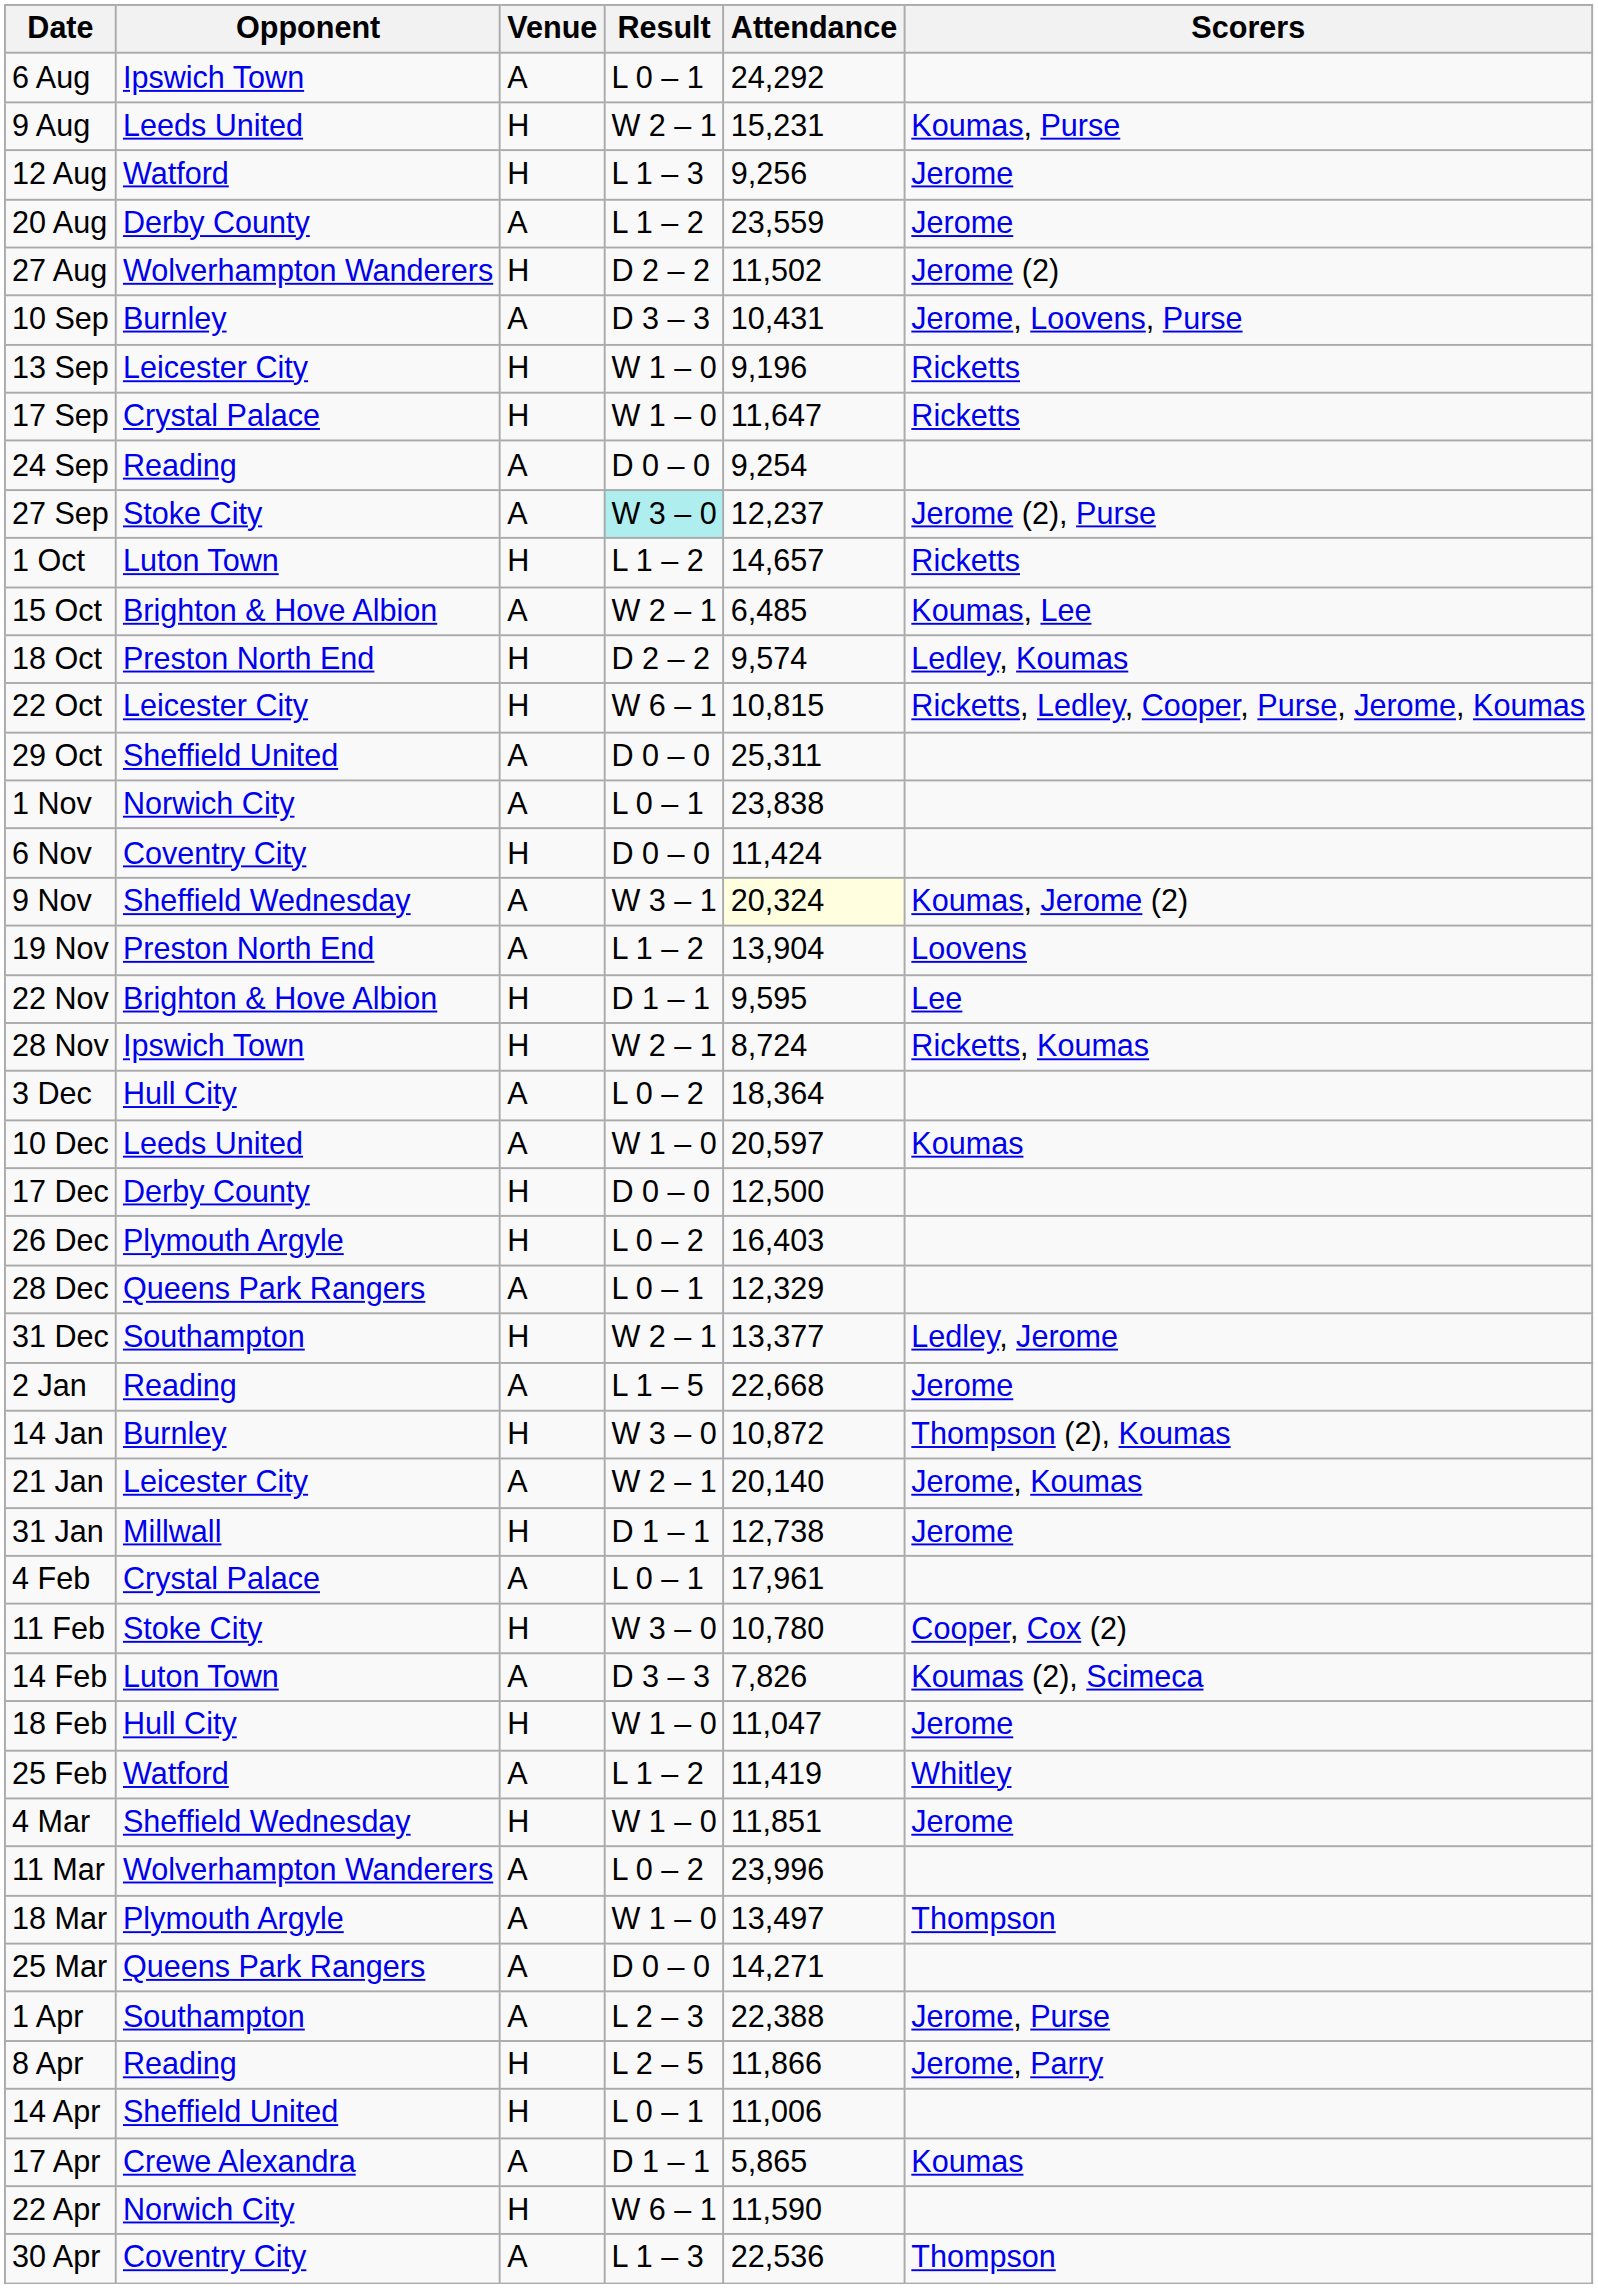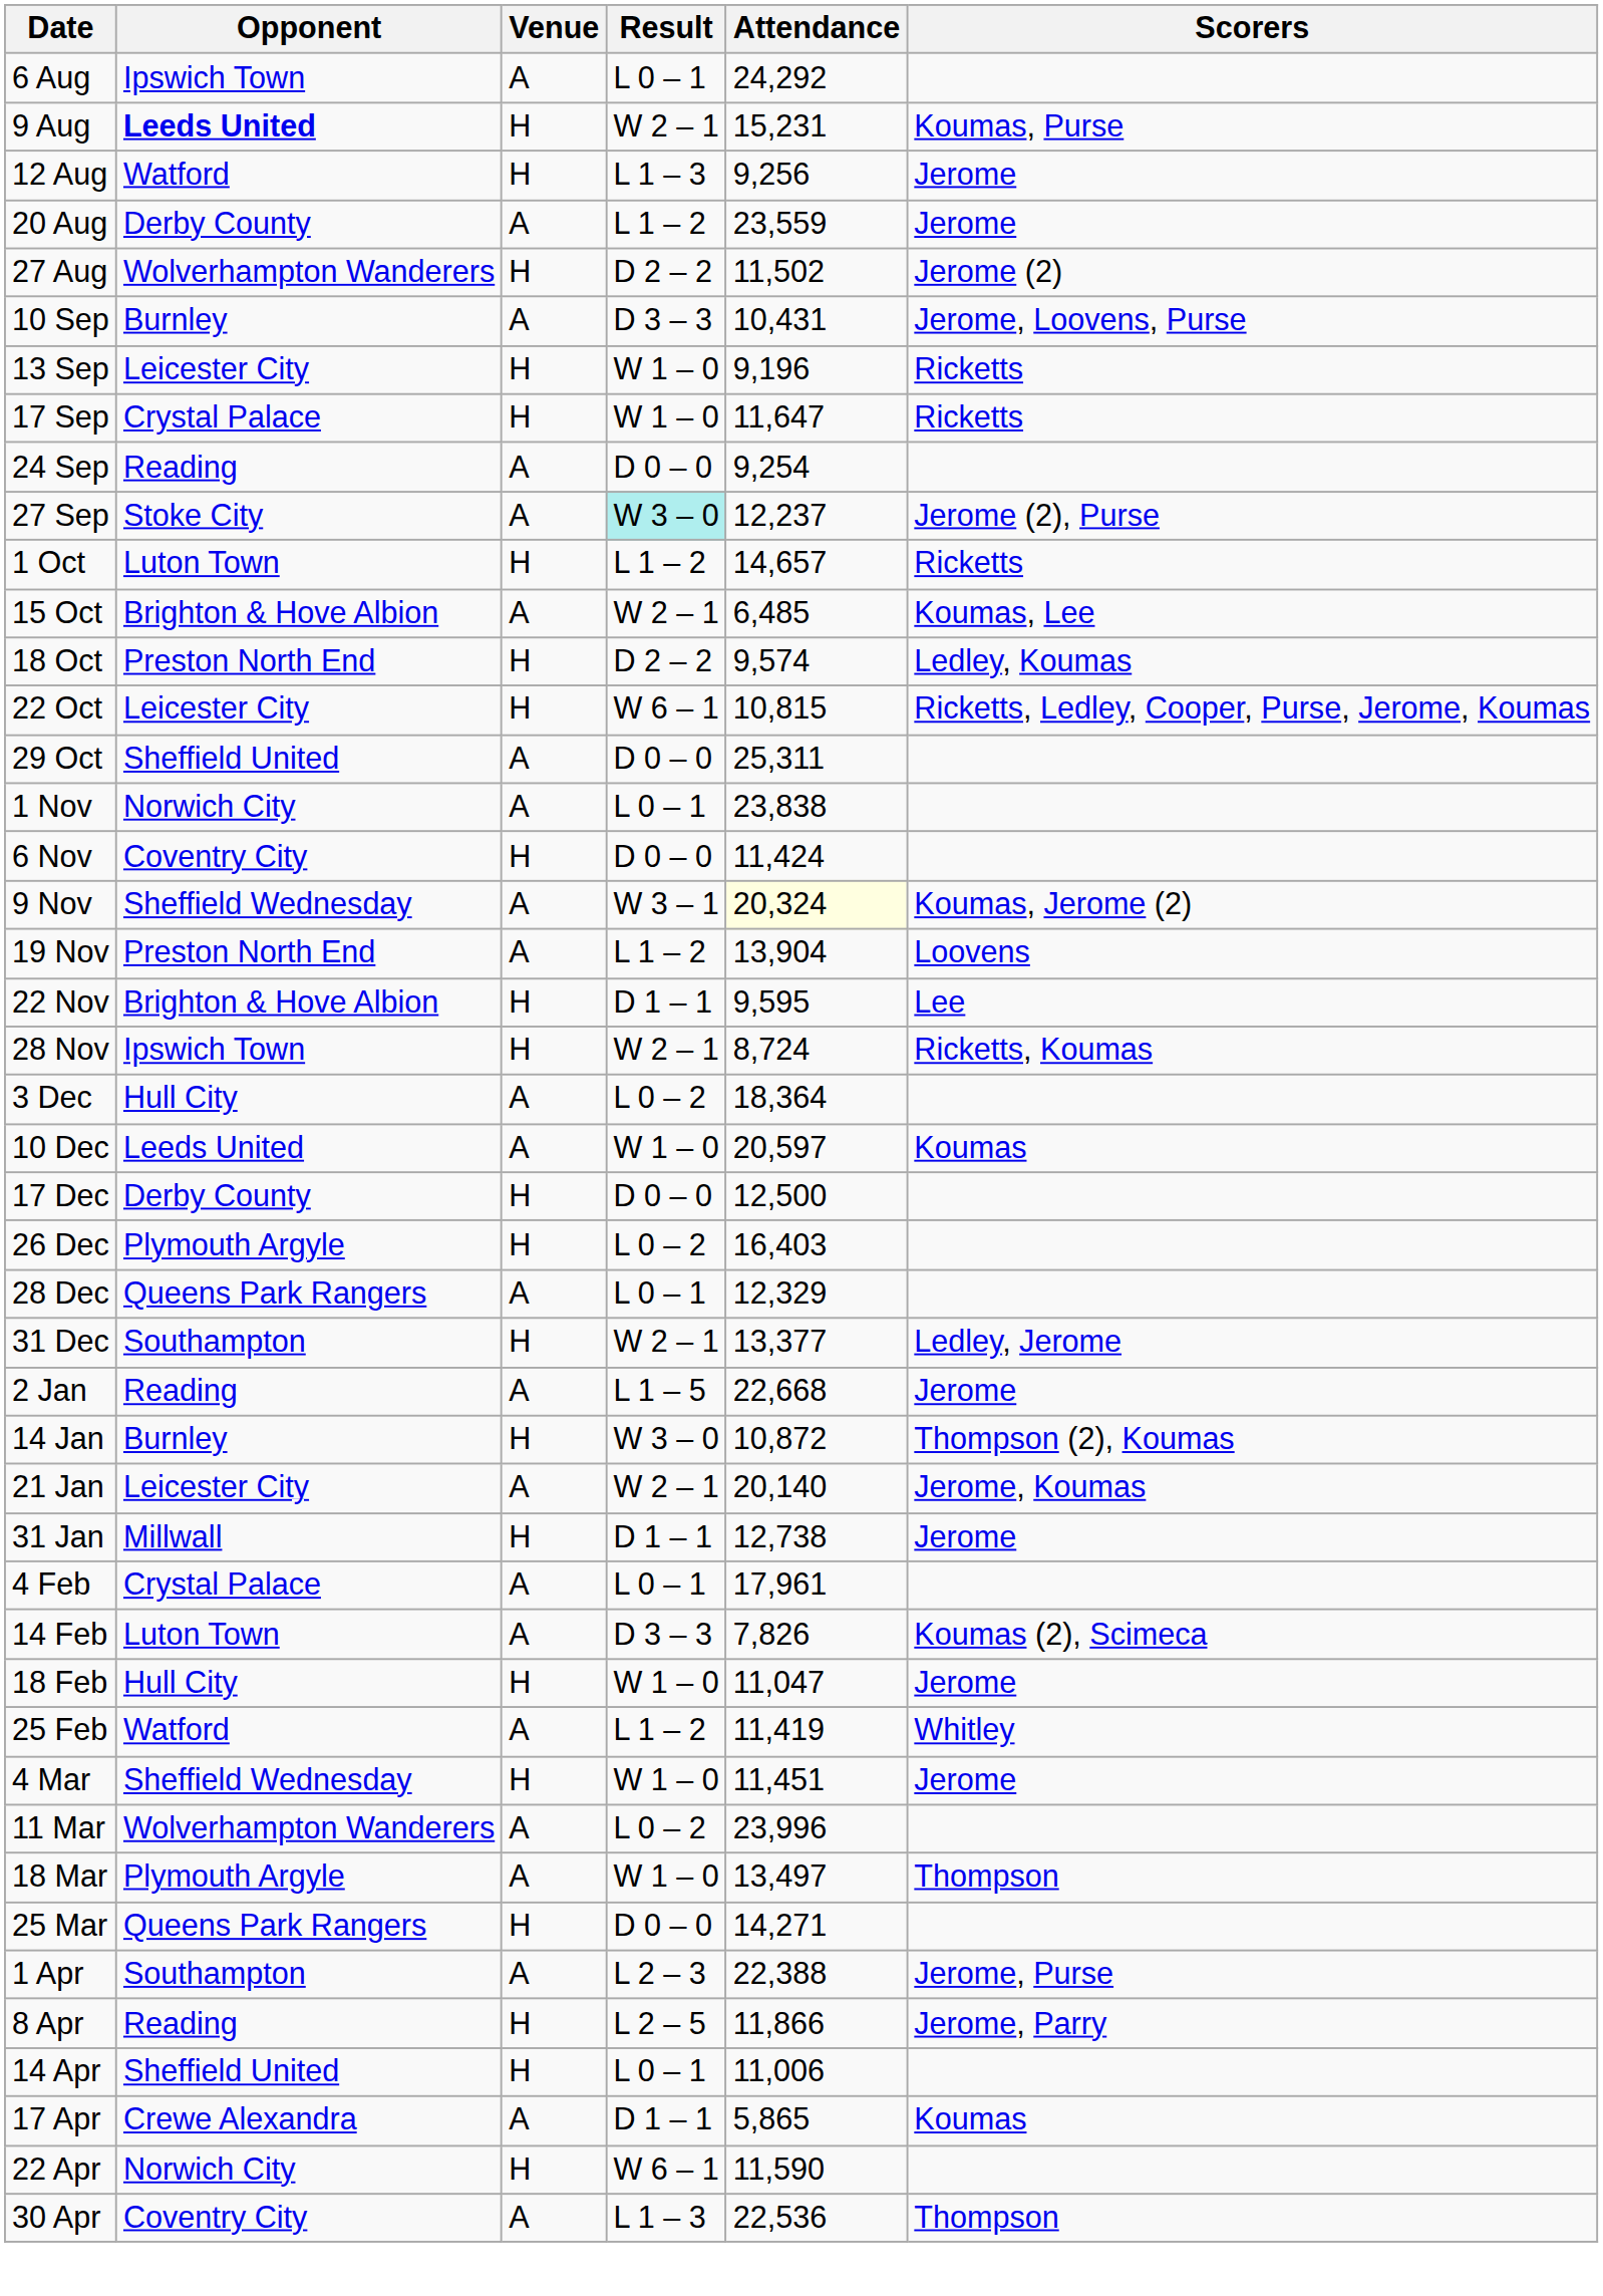 <table class="wikitable">
 <tr>
 <th>Date</th>
 <th>Opponent</th>
 <th>Venue</th>
 <th>Result</th>
 <th>Attendance</th>
 <th>Scorers</th>
 </tr>
 <tr>
 <td>6 Aug</td>
 <td><a href='#'>Ipswich Town</a></td>
 <td>A</td>
 <td>L 0 – 1</td>
 <td>24,292</td>
 <td></td>
 </tr>
 <tr>
 <td>9 Aug</td>
-<td><a href='#'>Leeds United</a></td>
+<td><strong><a href='#'>Leeds United</a></strong></td>
 <td>H</td>
 <td>W 2 – 1</td>
 <td>15,231</td>
 <td><a href='#'>Koumas</a>, <a href='#'>Purse</a></td>
 </tr>
 <tr>
 <td>12 Aug</td>
 <td><a href='#'>Watford</a></td>
 <td>H</td>
 <td>L 1 – 3</td>
 <td>9,256</td>
 <td><a href='#'>Jerome</a></td>
 </tr>
 <tr>
 <td>20 Aug</td>
 <td><a href='#'>Derby County</a></td>
 <td>A</td>
 <td>L 1 – 2</td>
 <td>23,559</td>
 <td><a href='#'>Jerome</a></td>
 </tr>
 <tr>
 <td>27 Aug</td>
 <td><a href='#'>Wolverhampton Wanderers</a></td>
 <td>H</td>
 <td>D 2 – 2</td>
 <td>11,502</td>
 <td><a href='#'>Jerome</a> (2)</td>
 </tr>
 <tr>
 <td>10 Sep</td>
 <td><a href='#'>Burnley</a></td>
 <td>A</td>
 <td>D 3 – 3</td>
 <td>10,431</td>
 <td><a href='#'>Jerome</a>, <a href='#'>Loovens</a>, <a href='#'>Purse</a></td>
 </tr>
 <tr>
 <td>13 Sep</td>
 <td><a href='#'>Leicester City</a></td>
 <td>H</td>
 <td>W 1 – 0</td>
 <td>9,196</td>
 <td><a href='#'>Ricketts</a></td>
 </tr>
 <tr>
 <td>17 Sep</td>
 <td><a href='#'>Crystal Palace</a></td>
 <td>H</td>
 <td>W 1 – 0</td>
 <td>11,647</td>
 <td><a href='#'>Ricketts</a></td>
 </tr>
 <tr>
 <td>24 Sep</td>
 <td><a href='#'>Reading</a></td>
 <td>A</td>
 <td>D 0 – 0</td>
 <td>9,254</td>
 <td></td>
 </tr>
 <tr>
 <td>27 Sep</td>
 <td><a href='#'>Stoke City</a></td>
 <td>A</td>
 <td style="background: paleturquoise;">W 3 – 0</td>
 <td>12,237</td>
 <td><a href='#'>Jerome</a> (2), <a href='#'>Purse</a></td>
 </tr>
 <tr>
 <td>1 Oct</td>
 <td><a href='#'>Luton Town</a></td>
 <td>H</td>
 <td>L 1 – 2</td>
 <td>14,657</td>
 <td><a href='#'>Ricketts</a></td>
 </tr>
 <tr>
 <td>15 Oct</td>
 <td><a href='#'>Brighton & Hove Albion</a></td>
 <td>A</td>
 <td>W 2 – 1</td>
 <td>6,485</td>
 <td><a href='#'>Koumas</a>, <a href='#'>Lee</a></td>
 </tr>
 <tr>
 <td>18 Oct</td>
 <td><a href='#'>Preston North End</a></td>
 <td>H</td>
 <td>D 2 – 2</td>
 <td>9,574</td>
 <td><a href='#'>Ledley</a>, <a href='#'>Koumas</a></td>
 </tr>
 <tr>
 <td>22 Oct</td>
 <td><a href='#'>Leicester City</a></td>
 <td>H</td>
 <td>W 6 – 1</td>
 <td>10,815</td>
 <td><a href='#'>Ricketts</a>, <a href='#'>Ledley</a>, <a href='#'>Cooper</a>, <a href='#'>Purse</a>, <a href='#'>Jerome</a>, <a href='#'>Koumas</a></td>
 </tr>
 <tr>
 <td>29 Oct</td>
 <td><a href='#'>Sheffield United</a></td>
 <td>A</td>
 <td>D 0 – 0</td>
 <td>25,311</td>
 <td></td>
 </tr>
 <tr>
 <td>1 Nov</td>
 <td><a href='#'>Norwich City</a></td>
 <td>A</td>
 <td>L 0 – 1</td>
 <td>23,838</td>
 <td></td>
 </tr>
 <tr>
 <td>6 Nov</td>
 <td><a href='#'>Coventry City</a></td>
 <td>H</td>
 <td>D 0 – 0</td>
 <td>11,424</td>
 <td></td>
 </tr>
 <tr>
 <td>9 Nov</td>
 <td><a href='#'>Sheffield Wednesday</a></td>
 <td>A</td>
 <td>W 3 – 1</td>
 <td style="background: lightyellow;">20,324</td>
 <td><a href='#'>Koumas</a>, <a href='#'>Jerome</a> (2)</td>
 </tr>
 <tr>
 <td>19 Nov</td>
 <td><a href='#'>Preston North End</a></td>
 <td>A</td>
 <td>L 1 – 2</td>
 <td>13,904</td>
 <td><a href='#'>Loovens</a></td>
 </tr>
 <tr>
 <td>22 Nov</td>
 <td><a href='#'>Brighton & Hove Albion</a></td>
 <td>H</td>
 <td>D 1 – 1</td>
 <td>9,595</td>
 <td><a href='#'>Lee</a></td>
 </tr>
 <tr>
 <td>28 Nov</td>
 <td><a href='#'>Ipswich Town</a></td>
 <td>H</td>
 <td>W 2 – 1</td>
 <td>8,724</td>
 <td><a href='#'>Ricketts</a>, <a href='#'>Koumas</a></td>
 </tr>
 <tr>
 <td>3 Dec</td>
 <td><a href='#'>Hull City</a></td>
 <td>A</td>
 <td>L 0 – 2</td>
 <td>18,364</td>
 <td></td>
 </tr>
 <tr>
 <td>10 Dec</td>
 <td><a href='#'>Leeds United</a></td>
 <td>A</td>
 <td>W 1 – 0</td>
 <td>20,597</td>
 <td><a href='#'>Koumas</a></td>
 </tr>
 <tr>
 <td>17 Dec</td>
 <td><a href='#'>Derby County</a></td>
 <td>H</td>
 <td>D 0 – 0</td>
 <td>12,500</td>
 <td></td>
 </tr>
 <tr>
 <td>26 Dec</td>
 <td><a href='#'>Plymouth Argyle</a></td>
 <td>H</td>
 <td>L 0 – 2</td>
 <td>16,403</td>
 <td></td>
 </tr>
 <tr>
 <td>28 Dec</td>
 <td><a href='#'>Queens Park Rangers</a></td>
 <td>A</td>
 <td>L 0 – 1</td>
 <td>12,329</td>
 <td></td>
 </tr>
 <tr>
 <td>31 Dec</td>
 <td><a href='#'>Southampton</a></td>
 <td>H</td>
 <td>W 2 – 1</td>
 <td>13,377</td>
 <td><a href='#'>Ledley</a>, <a href='#'>Jerome</a></td>
 </tr>
 <tr>
 <td>2 Jan</td>
 <td><a href='#'>Reading</a></td>
 <td>A</td>
 <td>L 1 – 5</td>
 <td>22,668</td>
 <td><a href='#'>Jerome</a></td>
 </tr>
 <tr>
 <td>14 Jan</td>
 <td><a href='#'>Burnley</a></td>
 <td>H</td>
 <td>W 3 – 0</td>
 <td>10,872</td>
 <td><a href='#'>Thompson</a> (2), <a href='#'>Koumas</a></td>
 </tr>
 <tr>
 <td>21 Jan</td>
 <td><a href='#'>Leicester City</a></td>
 <td>A</td>
 <td>W 2 – 1</td>
 <td>20,140</td>
 <td><a href='#'>Jerome</a>, <a href='#'>Koumas</a></td>
 </tr>
 <tr>
 <td>31 Jan</td>
 <td><a href='#'>Millwall</a></td>
 <td>H</td>
 <td>D 1 – 1</td>
 <td>12,738</td>
 <td><a href='#'>Jerome</a></td>
 </tr>
 <tr>
 <td>4 Feb</td>
 <td><a href='#'>Crystal Palace</a></td>
 <td>A</td>
 <td>L 0 – 1</td>
 <td>17,961</td>
 <td></td>
 </tr>
 <tr>
-<td>11 Feb</td>
-<td><a href='#'>Stoke City</a></td>
-<td>H</td>
-<td>W 3 – 0</td>
-<td>10,780</td>
-<td><a href='#'>Cooper</a>, <a href='#'>Cox</a> (2)</td>
-</tr>
-<tr>
 <td>14 Feb</td>
 <td><a href='#'>Luton Town</a></td>
 <td>A</td>
 <td>D 3 – 3</td>
 <td>7,826</td>
 <td><a href='#'>Koumas</a> (2), <a href='#'>Scimeca</a></td>
 </tr>
 <tr>
 <td>18 Feb</td>
 <td><a href='#'>Hull City</a></td>
 <td>H</td>
 <td>W 1 – 0</td>
 <td>11,047</td>
 <td><a href='#'>Jerome</a></td>
 </tr>
 <tr>
 <td>25 Feb</td>
 <td><a href='#'>Watford</a></td>
 <td>A</td>
 <td>L 1 – 2</td>
 <td>11,419</td>
 <td><a href='#'>Whitley</a></td>
 </tr>
 <tr>
 <td>4 Mar</td>
 <td><a href='#'>Sheffield Wednesday</a></td>
 <td>H</td>
 <td>W 1 – 0</td>
-<td>11,851</td>
+<td>11,451</td>
 <td><a href='#'>Jerome</a></td>
 </tr>
 <tr>
 <td>11 Mar</td>
 <td><a href='#'>Wolverhampton Wanderers</a></td>
 <td>A</td>
 <td>L 0 – 2</td>
 <td>23,996</td>
 <td></td>
 </tr>
 <tr>
 <td>18 Mar</td>
 <td><a href='#'>Plymouth Argyle</a></td>
 <td>A</td>
 <td>W 1 – 0</td>
 <td>13,497</td>
 <td><a href='#'>Thompson</a></td>
 </tr>
 <tr>
 <td>25 Mar</td>
 <td><a href='#'>Queens Park Rangers</a></td>
-<td>A</td>
+<td>H</td>
 <td>D 0 – 0</td>
 <td>14,271</td>
 <td></td>
 </tr>
 <tr>
 <td>1 Apr</td>
 <td><a href='#'>Southampton</a></td>
 <td>A</td>
 <td>L 2 – 3</td>
 <td>22,388</td>
 <td><a href='#'>Jerome</a>, <a href='#'>Purse</a></td>
 </tr>
 <tr>
 <td>8 Apr</td>
 <td><a href='#'>Reading</a></td>
 <td>H</td>
 <td>L 2 – 5</td>
 <td>11,866</td>
 <td><a href='#'>Jerome</a>, <a href='#'>Parry</a></td>
 </tr>
 <tr>
 <td>14 Apr</td>
 <td><a href='#'>Sheffield United</a></td>
 <td>H</td>
 <td>L 0 – 1</td>
 <td>11,006</td>
 <td></td>
 </tr>
 <tr>
 <td>17 Apr</td>
 <td><a href='#'>Crewe Alexandra</a></td>
 <td>A</td>
 <td>D 1 – 1</td>
 <td>5,865</td>
 <td><a href='#'>Koumas</a></td>
 </tr>
 <tr>
 <td>22 Apr</td>
 <td><a href='#'>Norwich City</a></td>
 <td>H</td>
 <td>W 6 – 1</td>
 <td>11,590</td>
 <td></td>
 </tr>
 <tr>
 <td>30 Apr</td>
 <td><a href='#'>Coventry City</a></td>
 <td>A</td>
 <td>L 1 – 3</td>
 <td>22,536</td>
 <td><a href='#'>Thompson</a></td>
 </tr>
 </table>
